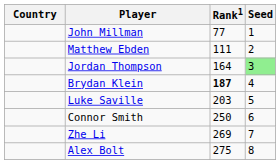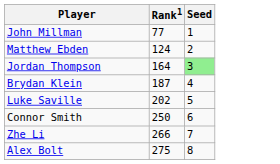 <table class="sortable wikitable">
 <tr>
-<th width="70">Country</th>
 <th width="175">Player</th>
 <th>Rank<sup>1</sup></th>
 <th>Seed</th>
 </tr>
 <tr>
-<td></td>
 <td><a href='#'>John Millman</a></td>
 <td>77</td>
 <td>1</td>
 </tr>
 <tr>
-<td></td>
 <td><a href='#'>Matthew Ebden</a></td>
-<td>111</td>
+<td>124</td>
 <td>2</td>
 </tr>
 <tr>
-<td></td>
 <td><a href='#'>Jordan Thompson</a></td>
 <td>164</td>
 <td style="background: lightgreen;">3</td>
 </tr>
 <tr>
-<td></td>
 <td><a href='#'>Brydan Klein</a></td>
-<td><strong>187</strong></td>
+<td>187</td>
 <td>4</td>
 </tr>
 <tr>
-<td></td>
 <td><a href='#'>Luke Saville</a></td>
-<td>203</td>
+<td>202</td>
 <td>5</td>
 </tr>
 <tr>
-<td></td>
 <td>Connor Smith</td>
 <td>250</td>
 <td>6</td>
 </tr>
 <tr>
-<td></td>
 <td><a href='#'>Zhe Li</a></td>
-<td>269</td>
+<td>266</td>
 <td>7</td>
 </tr>
 <tr>
-<td></td>
 <td><a href='#'>Alex Bolt</a></td>
 <td>275</td>
 <td>8</td>
 </tr>
 </table>
